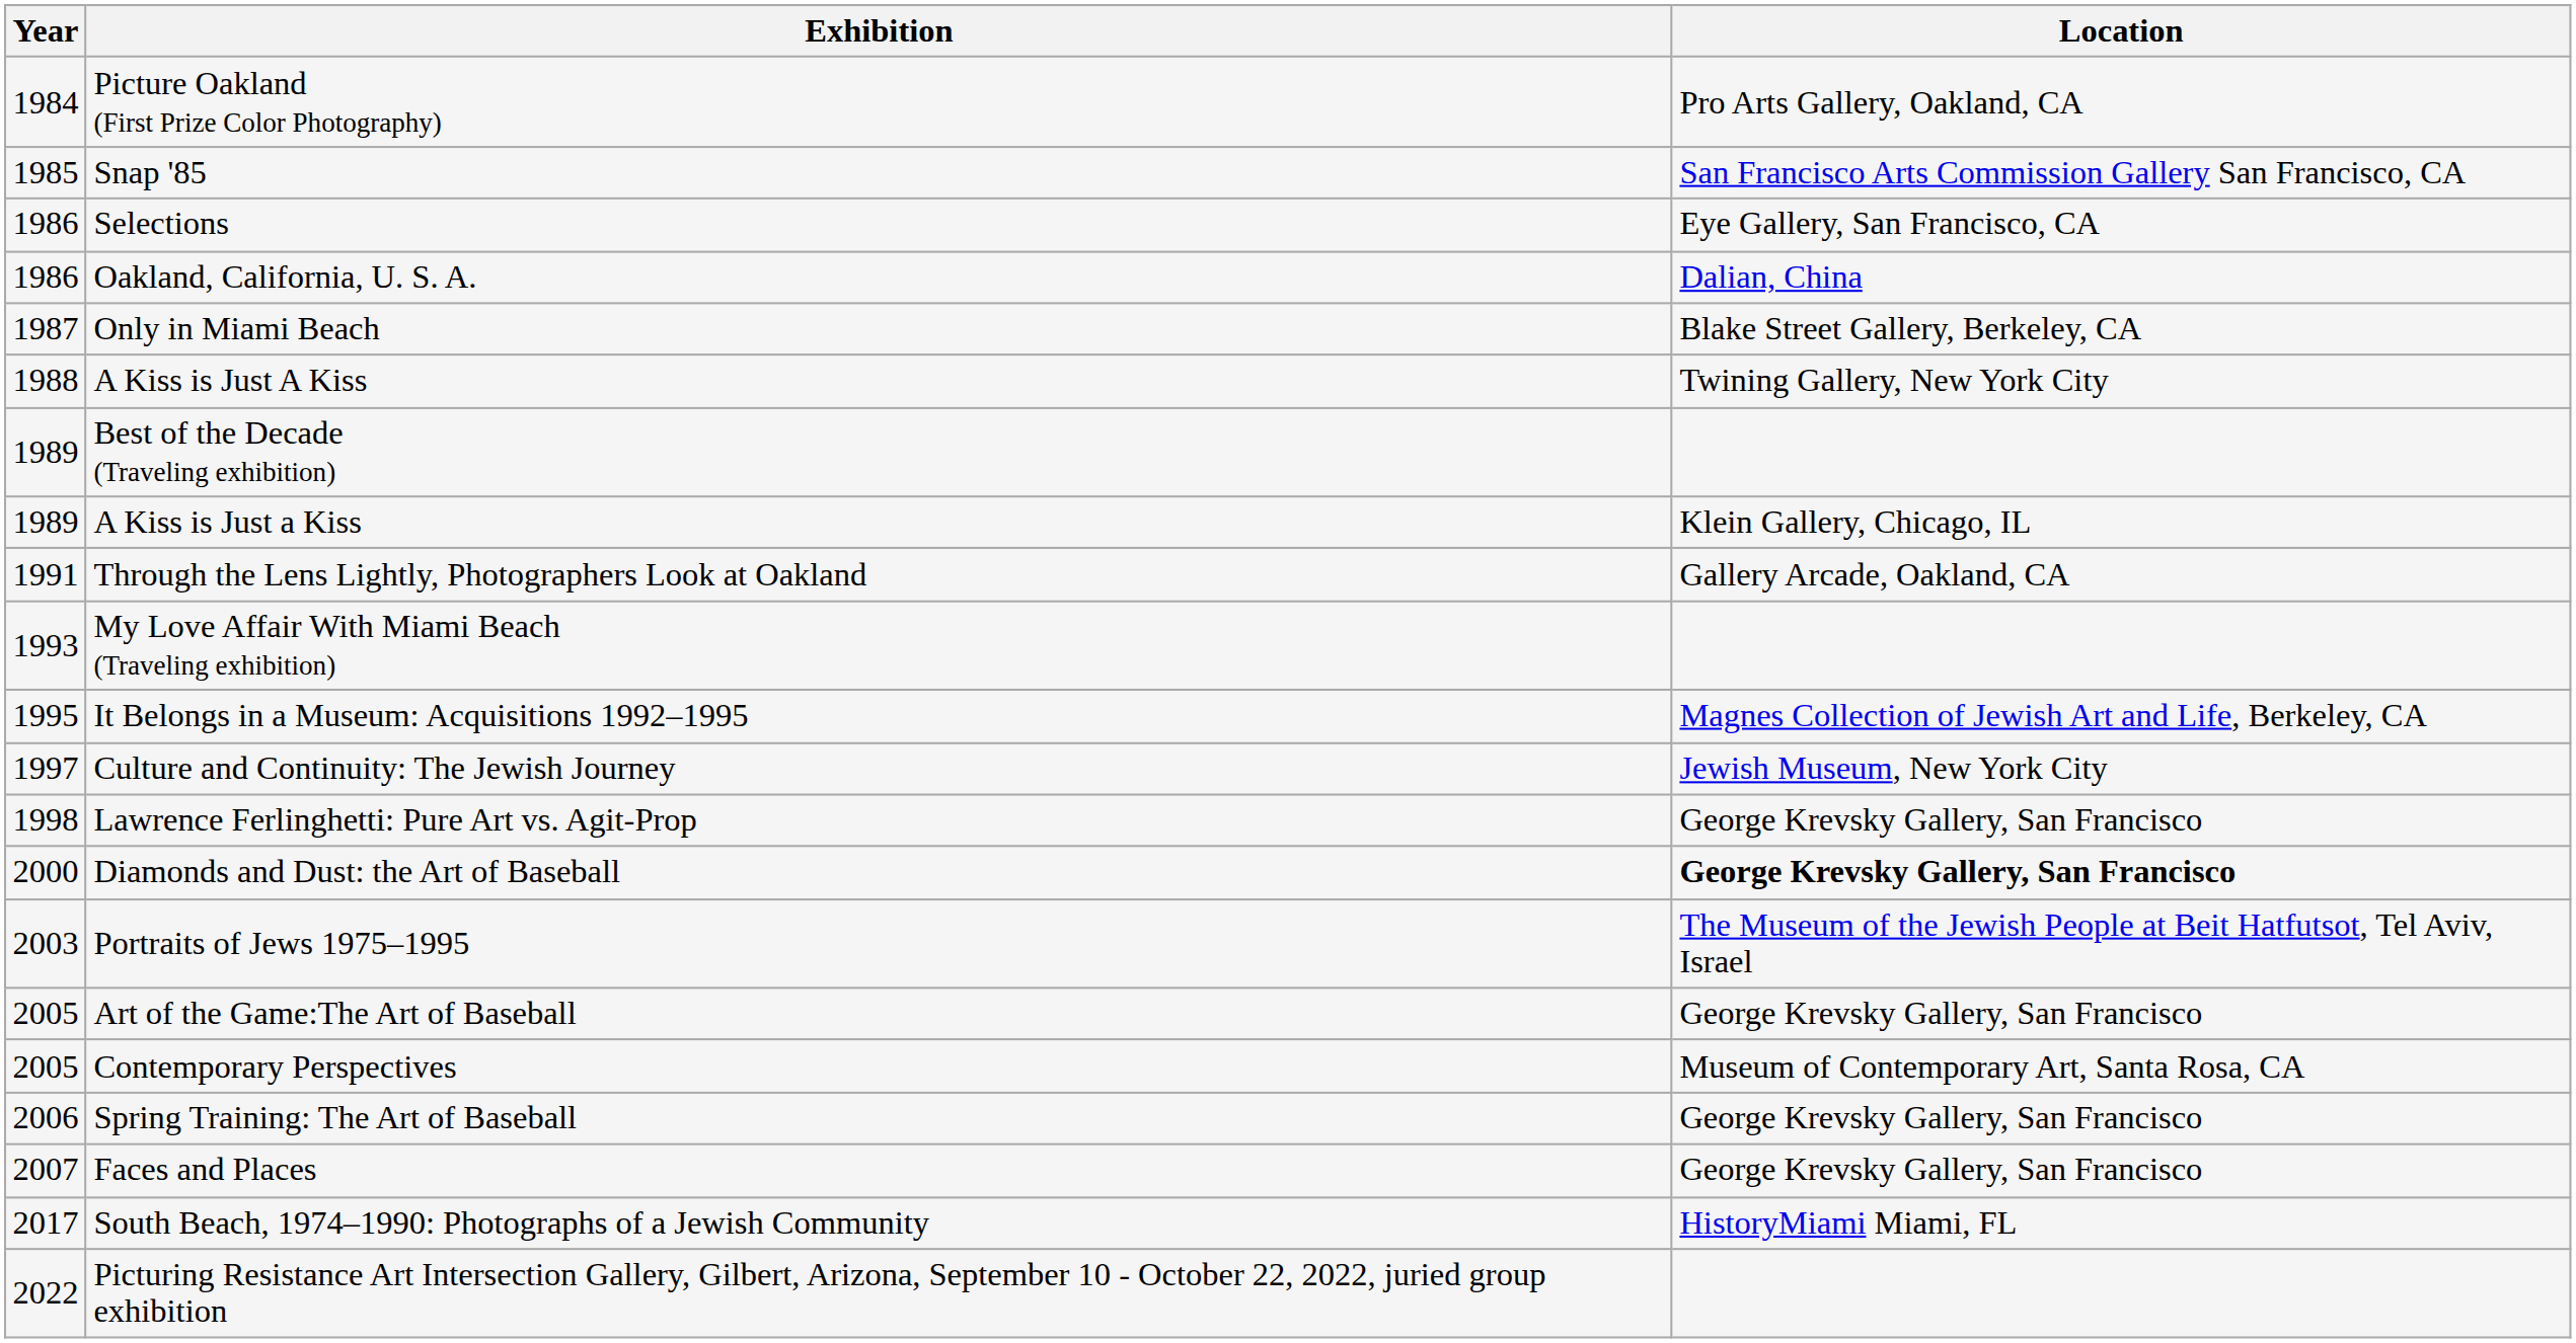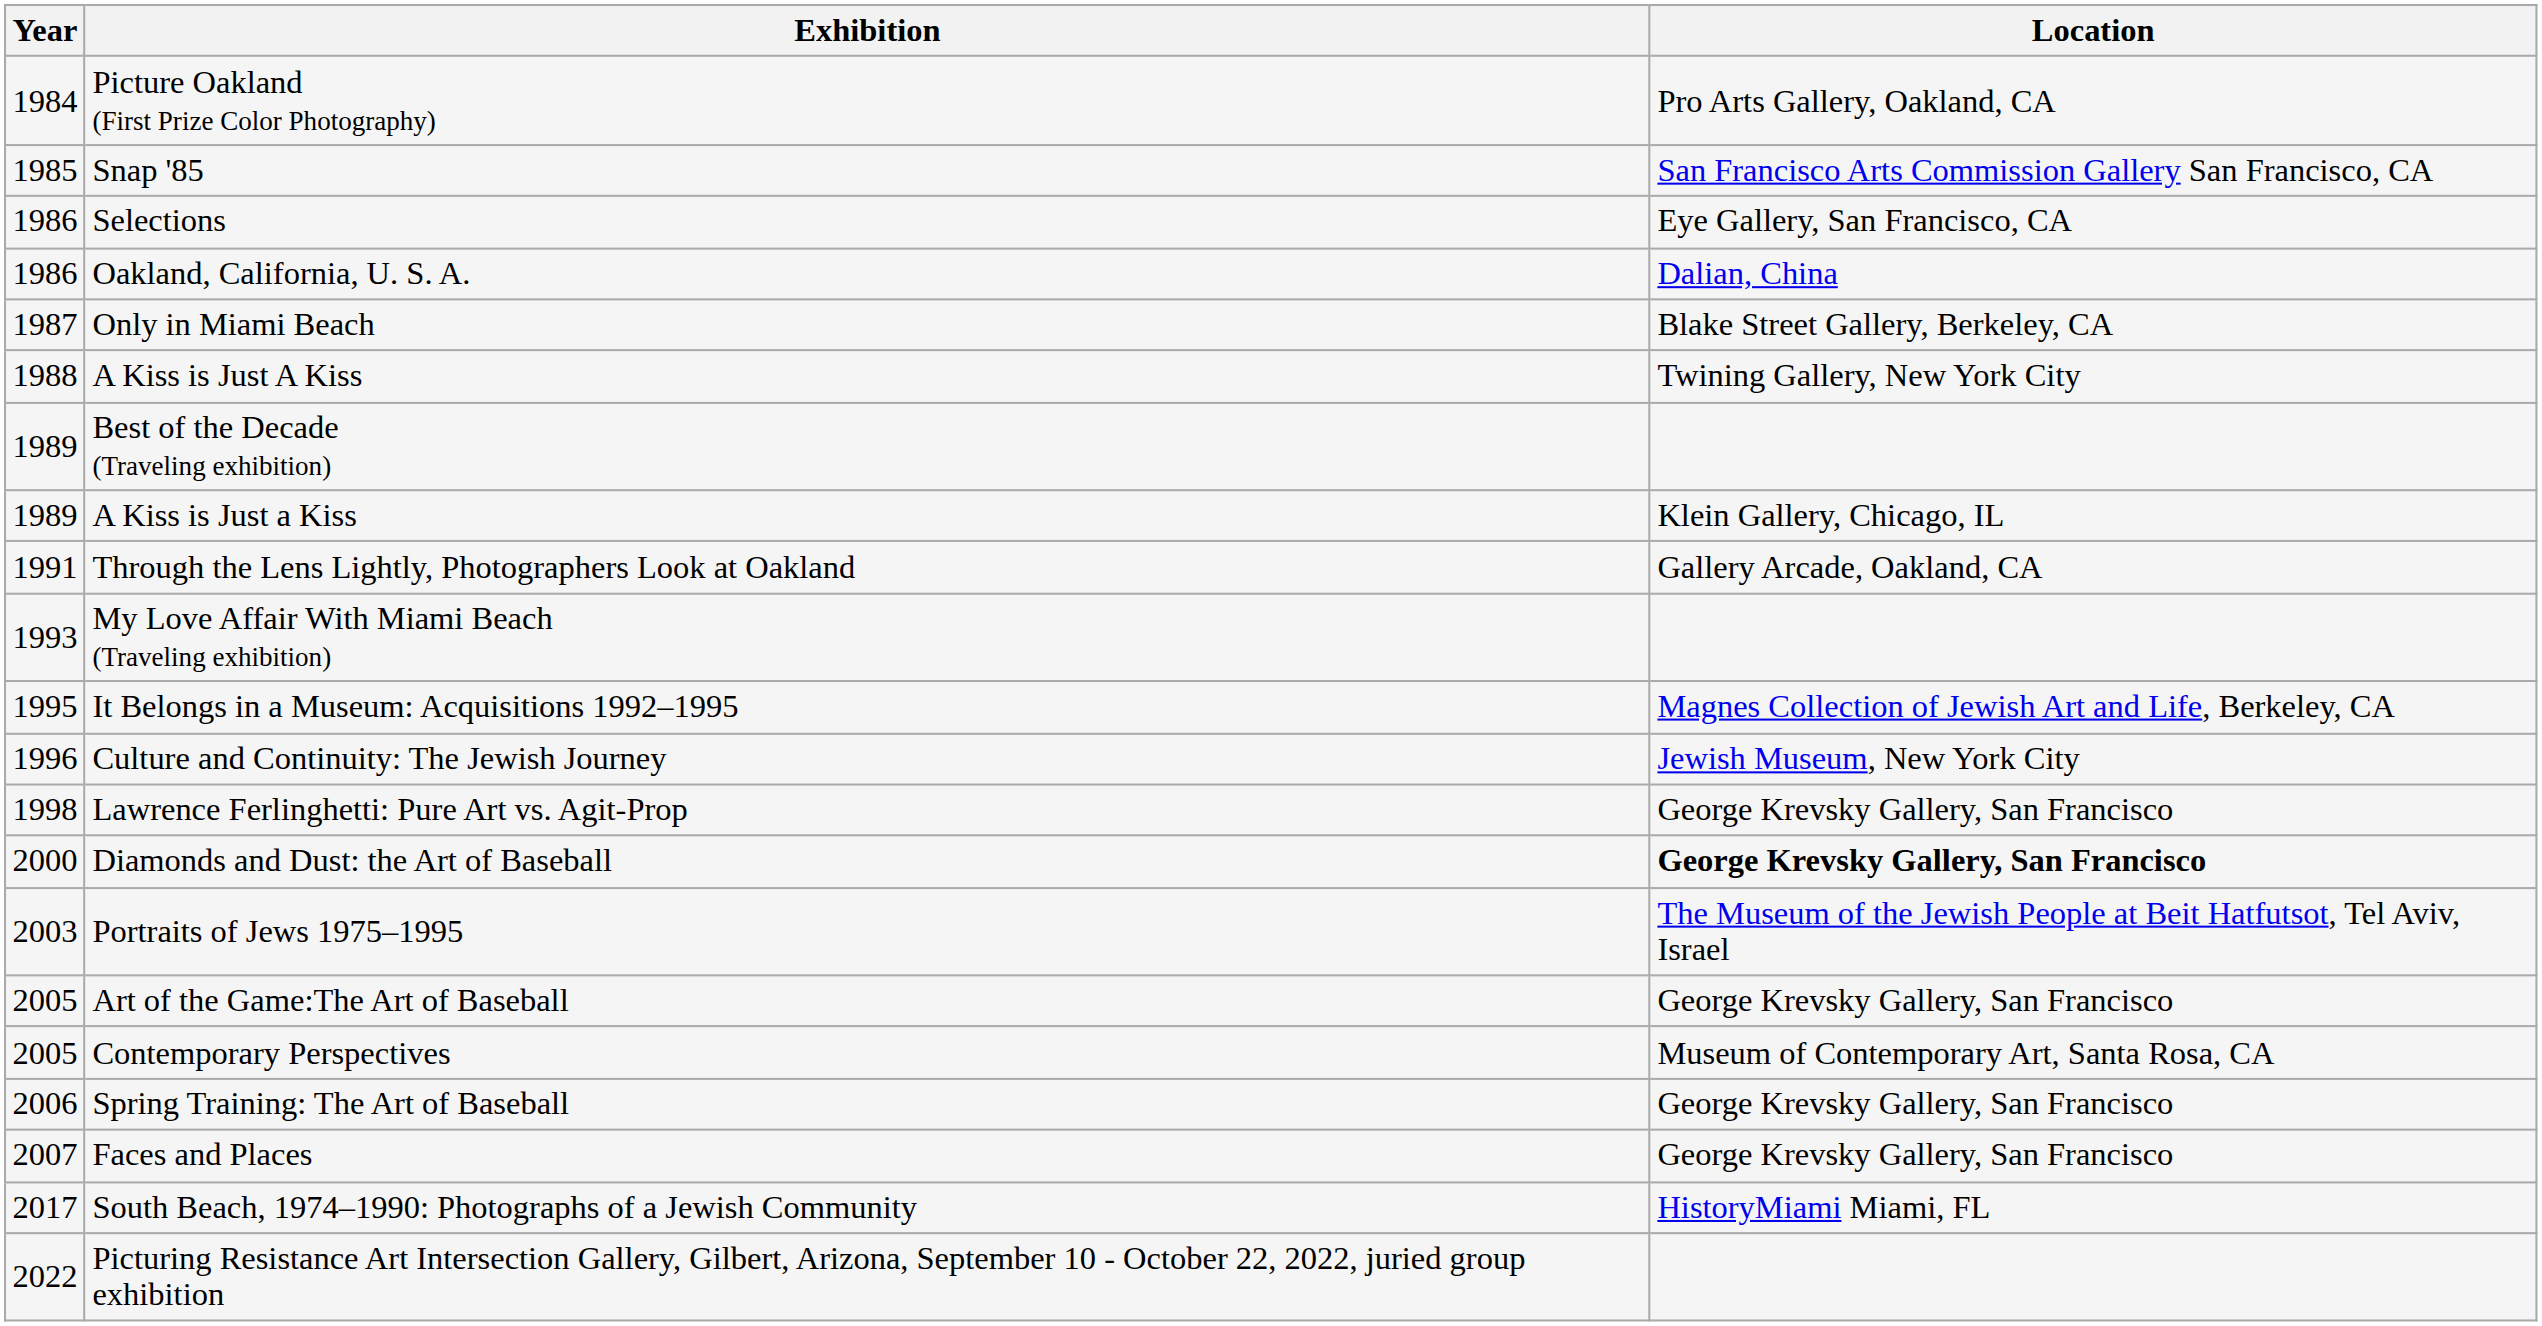 <table class="wikitable" style="background: #f5f5f5">
 <tr>
 <th>Year</th>
 <th>Exhibition</th>
 <th>Location</th>
 </tr>
 <tr>
 <td>1984</td>
 <td>Picture Oakland<br><small>(First Prize Color Photography)</small></td>
 <td>Pro Arts Gallery, Oakland, CA</td>
 </tr>
 <tr>
 <td>1985</td>
 <td>Snap '85</td>
 <td><a href='#'>San Francisco Arts Commission Gallery</a> San Francisco, CA</td>
 </tr>
 <tr>
 <td>1986</td>
 <td>Selections</td>
 <td>Eye Gallery, San Francisco, CA</td>
 </tr>
 <tr>
 <td>1986</td>
 <td>Oakland, California, U. S. A.</td>
 <td><a href='#'>Dalian, China</a></td>
 </tr>
 <tr>
 <td>1987</td>
 <td>Only in Miami Beach</td>
 <td>Blake Street Gallery, Berkeley, CA</td>
 </tr>
 <tr>
 <td>1988</td>
 <td>A Kiss is Just A Kiss</td>
 <td>Twining Gallery, New York City</td>
 </tr>
 <tr>
 <td>1989</td>
 <td>Best of the Decade<br><small>(Traveling exhibition)</small></td>
 <td><br></td>
 </tr>
 <tr>
 <td>1989</td>
 <td>A Kiss is Just a Kiss</td>
 <td>Klein Gallery, Chicago, IL</td>
 </tr>
 <tr>
 <td>1991</td>
 <td>Through the Lens Lightly, Photographers Look at Oakland</td>
 <td>Gallery Arcade, Oakland, CA</td>
 </tr>
 <tr>
 <td>1993</td>
 <td>My Love Affair With Miami Beach<br><small>(Traveling exhibition)</small></td>
 <td><br></td>
 </tr>
 <tr>
 <td>1995</td>
 <td>It Belongs in a Museum: Acquisitions 1992–1995</td>
 <td><a href='#'>Magnes Collection of Jewish Art and Life</a>, Berkeley, CA</td>
 </tr>
 <tr>
-<td>1997</td>
+<td>1996</td>
 <td>Culture and Continuity: The Jewish Journey</td>
 <td><a href='#'>Jewish Museum</a>, New York City</td>
 </tr>
 <tr>
 <td>1998</td>
 <td>Lawrence Ferlinghetti: Pure Art vs. Agit-Prop</td>
 <td>George Krevsky Gallery, San Francisco</td>
 </tr>
 <tr>
 <td>2000</td>
 <td>Diamonds and Dust: the Art of Baseball</td>
 <td><strong>George Krevsky Gallery, San Francisco</strong></td>
 </tr>
 <tr>
 <td>2003</td>
 <td>Portraits of Jews 1975–1995</td>
 <td><a href='#'>The Museum of the Jewish People at Beit Hatfutsot</a>, Tel Aviv, Israel</td>
 </tr>
 <tr>
 <td>2005</td>
 <td>Art of the Game:The Art of Baseball</td>
 <td>George Krevsky Gallery, San Francisco</td>
 </tr>
 <tr>
 <td>2005</td>
 <td>Contemporary Perspectives</td>
 <td>Museum of Contemporary Art, Santa Rosa, CA</td>
 </tr>
 <tr>
 <td>2006</td>
 <td>Spring Training: The Art of Baseball</td>
 <td>George Krevsky Gallery, San Francisco</td>
 </tr>
 <tr>
 <td>2007</td>
 <td>Faces and Places</td>
 <td>George Krevsky Gallery, San Francisco</td>
 </tr>
 <tr>
 <td>2017</td>
 <td>South Beach, 1974–1990: Photographs of a Jewish Community</td>
 <td><a href='#'>HistoryMiami</a> Miami, FL</td>
 </tr>
 <tr>
 <td>2022</td>
 <td>Picturing Resistance  Art Intersection Gallery, Gilbert, Arizona, September 10 - October 22, 2022, juried group exhibition</td>
 </tr>
 </table>
